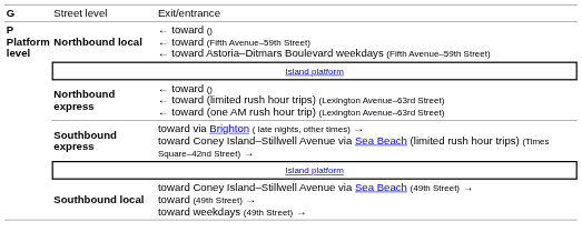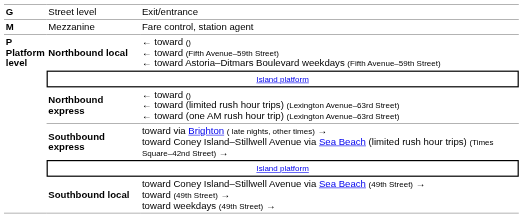 <table border=0 cellspacing=0 cellpadding=3>
 <tr>
 <td style="border-top:solid 1px gray;" width=50><strong>G</strong></td>
 <td style="border-top:solid 1px gray;" width=150>Street level</td>
 <td style="border-top:solid 1px gray;" width=625>Exit/entrance</td>
+</tr>
+<tr>
+<td style="border-top:solid 1px gray;"><strong>M</strong></td>
+<td style="border-top:solid 1px gray;">Mezzanine</td>
+<td style="border-top:solid 1px gray;">Fare control, station agent<br></td>
 </tr>
 <tr>
 <td style="border-top:solid 1px gray;border-bottom:solid 1px gray;" rowspan=6 valign=top><strong>P<br>Platform level</strong></td>
 <td style="border-top:solid 1px gray;"><span><strong>Northbound local</strong></span></td>
 <td style="border-top:solid 1px gray;">←  toward  <small>()</small><br>←  toward  <small>(Fifth Avenue–59th Street)</small><br>←  toward Astoria–Ditmars Boulevard weekdays <small> (Fifth Avenue–59th Street)</small></td>
 </tr>
 <tr>
 <td style="border-top:solid 2px black;border-right:solid 2px black;border-left:solid 2px black;border-bottom:solid 2px black;text-align:center;" colspan=2><small><a href='#'>Island platform</a> </small></td>
 </tr>
 <tr>
 <td style="border-bottom:solid 1px gray;"><span><strong>Northbound express</strong></span></td>
 <td style="border-bottom:solid 1px gray;">←  toward  <small>()</small><br>←  toward  (limited rush hour trips) <small>(Lexington Avenue–63rd Street)</small><br>←  toward  (one AM rush hour trip) <small>(Lexington Avenue–63rd Street)</small></td>
 </tr>
 <tr>
 <td><span><strong>Southbound express</strong></span></td>
 <td>  toward  via <a href='#'>Brighton</a> <small>( late nights,  other times)</small> →<br>  toward Coney Island–Stillwell Avenue via <a href='#'>Sea Beach</a> (limited rush hour trips) <small>(Times Square–42nd Street)</small> →</td>
 </tr>
 <tr>
 <td style="border-top:solid 2px black;border-right:solid 2px black;border-left:solid 2px black;border-bottom:solid 2px black;text-align:center;" colspan=2><small><a href='#'>Island platform</a> </small></td>
 </tr>
 <tr>
 <td style="border-bottom:solid 1px gray;"><span><strong>Southbound local</strong></span></td>
 <td style="border-bottom:solid 1px gray;">  toward Coney Island–Stillwell Avenue via <a href='#'>Sea Beach</a> <small>(49th Street)</small> →<br>  toward  <small>(49th Street)</small> →<br>  toward  weekdays <small>(49th Street)</small> →</td>
 </tr>
 </table>
